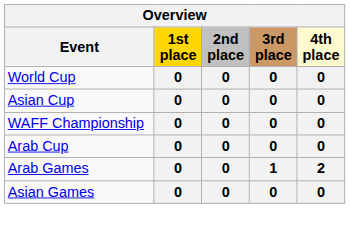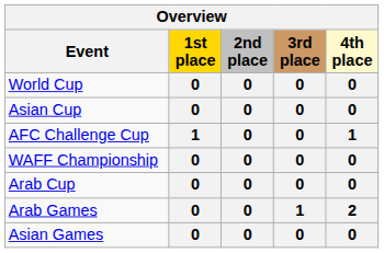 <table class="wikitable" style="width:30%; text-align:center;">
 <tr>
 <th colspan="5">Overview</th>
 </tr>
 <tr>
 <th>Event</th>
 <th style="width:14%; background:gold;">1st place</th>
 <th style="width:14%; background:silver;">2nd place</th>
 <th style="width:14%; background:#c96;">3rd place</th>
 <th style="width:14%; background:LemonChiffon;">4th place</th>
 </tr>
 <tr>
 <td align=left><a href='#'>World Cup</a></td>
 <th>0</th>
 <th>0</th>
 <th>0</th>
 <th>0</th>
 </tr>
 <tr>
 <td align=left><a href='#'>Asian Cup</a></td>
 <th>0</th>
 <th>0</th>
 <th>0</th>
 <th>0</th>
+</tr>
+<tr>
+<td align=left><a href='#'>AFC Challenge Cup</a></td>
+<th>1</th>
+<th>0</th>
+<th>0</th>
+<th>1</th>
 </tr>
 <tr>
 <td align=left><a href='#'>WAFF Championship</a></td>
 <th>0</th>
 <th>0</th>
 <th>0</th>
 <th>0</th>
 </tr>
 <tr>
 <td align=left><a href='#'>Arab Cup</a></td>
 <th>0</th>
 <th>0</th>
 <th>0</th>
 <th>0</th>
 </tr>
 <tr>
 <td align=left><a href='#'>Arab Games</a></td>
 <th>0</th>
 <th>0</th>
 <th>1</th>
 <th>2</th>
 </tr>
 <tr>
 <td align=left><a href='#'>Asian Games</a></td>
 <th>0</th>
 <th>0</th>
 <th>0</th>
 <th>0</th>
 </tr>
 </table>
